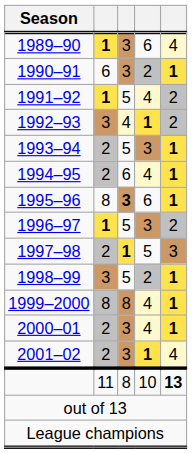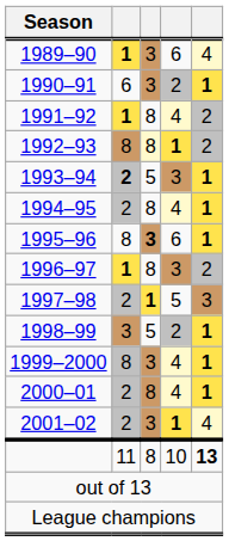 <table class="wikitable sortable" style="text-align:center; font-size:90%; float:right; margin-left:1em">
 <tr>
 <th>Season</th>
 <th></th>
 <th></th>
 <th></th>
 <th></th>
 </tr>
 <tr style="border-top:3px solid black">
 </tr>
 <tr>
 <td><a href='#'>1989–90</a></td>
 <td style="background: #ffe34d;"><strong>1</strong></td>
 <td style="background: #cc9966;">3</td>
 <td>6</td>
 <td style="background: LemonChiffon;">4</td>
 </tr>
 <tr>
 <td><a href='#'>1990–91</a></td>
 <td>6</td>
 <td style="background: #cc9966;">3</td>
 <td style="background: silver;">2</td>
 <td style="background: #ffe34d;"><strong>1</strong></td>
 </tr>
 <tr>
 <td><a href='#'>1991–92</a></td>
 <td style="background: #ffe34d;"><strong>1</strong></td>
-<td>5</td>
+<td>8</td>
 <td style="background: LemonChiffon;">4</td>
 <td style="background: silver;">2</td>
 </tr>
 <tr>
 <td><a href='#'>1992–93</a></td>
-<td style="background: #cc9966;">3</td>
-<td style="background: LemonChiffon;">4</td>
+<td style="background: #cc9966;">8</td>
+<td style="background: LemonChiffon;">8</td>
 <td style="background: #ffe34d;"><strong>1</strong></td>
 <td style="background: silver;">2</td>
 </tr>
 <tr>
 <td><a href='#'>1993–94</a></td>
-<td style="background: silver;">2</td>
+<td style="background: silver;"><strong>2</strong></td>
 <td>5</td>
 <td style="background: #cc9966;">3</td>
 <td style="background: #ffe34d;"><strong>1</strong></td>
 </tr>
 <tr>
 <td><a href='#'>1994–95</a></td>
 <td style="background: silver;">2</td>
-<td>6</td>
+<td>8</td>
 <td style="background: LemonChiffon;">4</td>
 <td style="background: #ffe34d;"><strong>1</strong></td>
 </tr>
 <tr>
 <td><a href='#'>1995–96</a></td>
 <td>8</td>
 <td style="background: #cc9966;"><strong>3</strong></td>
 <td>6</td>
 <td style="background: #ffe34d;"><strong>1</strong></td>
 </tr>
 <tr>
 <td><a href='#'>1996–97</a></td>
 <td style="background: #ffe34d;"><strong>1</strong></td>
-<td>5</td>
+<td>8</td>
 <td style="background: #cc9966;">3</td>
 <td style="background: silver;">2</td>
 </tr>
 <tr>
 <td><a href='#'>1997–98</a></td>
 <td style="background: silver;">2</td>
 <td style="background: #ffe34d;"><strong>1</strong></td>
 <td>5</td>
 <td style="background: #cc9966;">3</td>
 </tr>
 <tr>
 <td><a href='#'>1998–99</a></td>
 <td style="background: #cc9966;">3</td>
 <td>5</td>
 <td style="background: silver;">2</td>
 <td style="background: #ffe34d;"><strong>1</strong></td>
 </tr>
 <tr>
 <td><a href='#'>1999–2000</a></td>
 <td style="background: silver;">8</td>
-<td style="background: #cc9966;">8</td>
+<td style="background: #cc9966;">3</td>
 <td style="background: LemonChiffon;">4</td>
 <td style="background: #ffe34d;"><strong>1</strong></td>
 </tr>
 <tr>
 <td><a href='#'>2000–01</a></td>
 <td style="background: silver;">2</td>
-<td style="background: #cc9966;">3</td>
+<td style="background: #cc9966;">8</td>
 <td style="background: LemonChiffon;">4</td>
 <td style="background: #ffe34d;"><strong>1</strong></td>
 </tr>
 <tr>
 <td><a href='#'>2001–02</a></td>
 <td style="background: silver;">2</td>
 <td style="background: #cc9966;">3</td>
 <td style="background: #ffe34d;"><strong>1</strong></td>
 <td style="background: LemonChiffon;">4</td>
 </tr>
 <tr style="border-top:3px solid black" class="sortbottom">
 <td><strong></strong></td>
 <td>11</td>
 <td>8</td>
 <td>10</td>
 <td><strong>13</strong></td>
 </tr>
 <tr class="sortbottom">
 <td colspan="5">out of 13</td>
 </tr>
 <tr class="sortbottom">
 <td colspan="5"> League champions<br></td>
 </tr>
 <tr style="border-top:3px solid black" class="sortbottom">
 </tr>
 </table>
